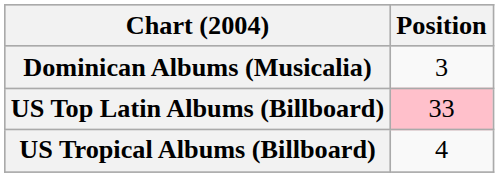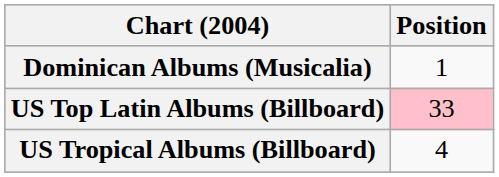 <table class="wikitable plainrowheaders " style="text-align:center;">
 <tr>
 <th scope="col">Chart (2004)</th>
 <th scope="col">Position</th>
 </tr>
 <tr>
 <th scope="row">Dominican Albums (Musicalia)</th>
-<td>3</td>
+<td>1</td>
 </tr>
 <tr>
 <th scope="row">US Top Latin Albums (Billboard)</th>
 <td style="background: pink;">33</td>
 </tr>
 <tr>
 <th scope="row">US Tropical Albums (Billboard)</th>
 <td>4</td>
 </tr>
 </table>
